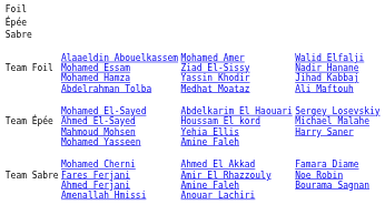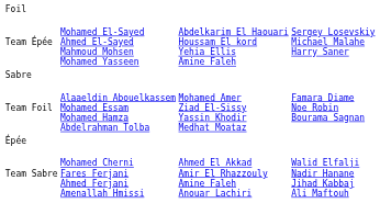 <table>
 <tr>
 <td>Foil</td>
 <td></td>
 <td></td>
 <td><br> </td>
 </tr>
 <tr>
-<td>Épée</td>
-<td></td>
-<td></td>
-<td><br> </td>
+<td>Team Épée</td>
+<td><br><a href='#'>Mohamed El-Sayed</a><br><a href='#'>Ahmed El-Sayed</a><br><a href='#'>Mahmoud Mohsen</a><br><a href='#'>Mohamed Yasseen</a></td>
+<td valign="top"><br><a href='#'>Abdelkarim El Haouari</a><br><a href='#'>Houssam El kord</a><br><a href='#'>Yehia Ellis</a><br><a href='#'>Amine Faleh</a></td>
+<td valign="top"><br><a href='#'>Sergey Losevskiy</a><br><a href='#'>Michael Malahe</a><br><a href='#'>Harry Saner</a></td>
 </tr>
 <tr>
 <td>Sabre</td>
 <td></td>
 <td></td>
 <td><br> </td>
 </tr>
 <tr>
 <td>Team Foil</td>
 <td><br><a href='#'>Alaaeldin Abouelkassem</a><br><a href='#'>Mohamed Essam</a><br><a href='#'>Mohamed Hamza</a><br><a href='#'>Abdelrahman Tolba</a></td>
 <td valign="top"><br><a href='#'>Mohamed Amer</a><br><a href='#'>Ziad El-Sissy</a><br><a href='#'>Yassin Khodir</a><br><a href='#'>Medhat Moataz</a></td>
-<td valign="top"><br><a href='#'>Walid Elfalji</a><br><a href='#'>Nadir Hanane</a><br><a href='#'>Jihad Kabbaj</a><br><a href='#'>Ali Maftouh</a></td>
+<td valign="top"><br><a href='#'>Famara Diame</a><br><a href='#'>Noe Robin</a><br><a href='#'>Bourama Sagnan</a></td>
 </tr>
 <tr>
-<td>Team Épée</td>
-<td><br><a href='#'>Mohamed El-Sayed</a><br><a href='#'>Ahmed El-Sayed</a><br><a href='#'>Mahmoud Mohsen</a><br><a href='#'>Mohamed Yasseen</a></td>
-<td valign="top"><br><a href='#'>Abdelkarim El Haouari</a><br><a href='#'>Houssam El kord</a><br><a href='#'>Yehia Ellis</a><br><a href='#'>Amine Faleh</a></td>
-<td valign="top"><br><a href='#'>Sergey Losevskiy</a><br><a href='#'>Michael Malahe</a><br><a href='#'>Harry Saner</a></td>
+<td>Épée</td>
+<td></td>
+<td></td>
+<td><br> </td>
 </tr>
 <tr>
 <td>Team Sabre</td>
 <td valign="top"><br><a href='#'>Mohamed Cherni</a><br><a href='#'>Fares Ferjani</a><br><a href='#'>Ahmed Ferjani</a><br><a href='#'>Amenallah Hmissi</a></td>
 <td valign="top"><br><a href='#'>Ahmed El Akkad</a><br><a href='#'>Amir El Rhazzouly</a><br><a href='#'>Amine Faleh</a><br><a href='#'>Anouar Lachiri</a></td>
-<td valign="top"><br><a href='#'>Famara Diame</a><br><a href='#'>Noe Robin</a><br><a href='#'>Bourama Sagnan</a></td>
+<td valign="top"><br><a href='#'>Walid Elfalji</a><br><a href='#'>Nadir Hanane</a><br><a href='#'>Jihad Kabbaj</a><br><a href='#'>Ali Maftouh</a></td>
 </tr>
 </table>
